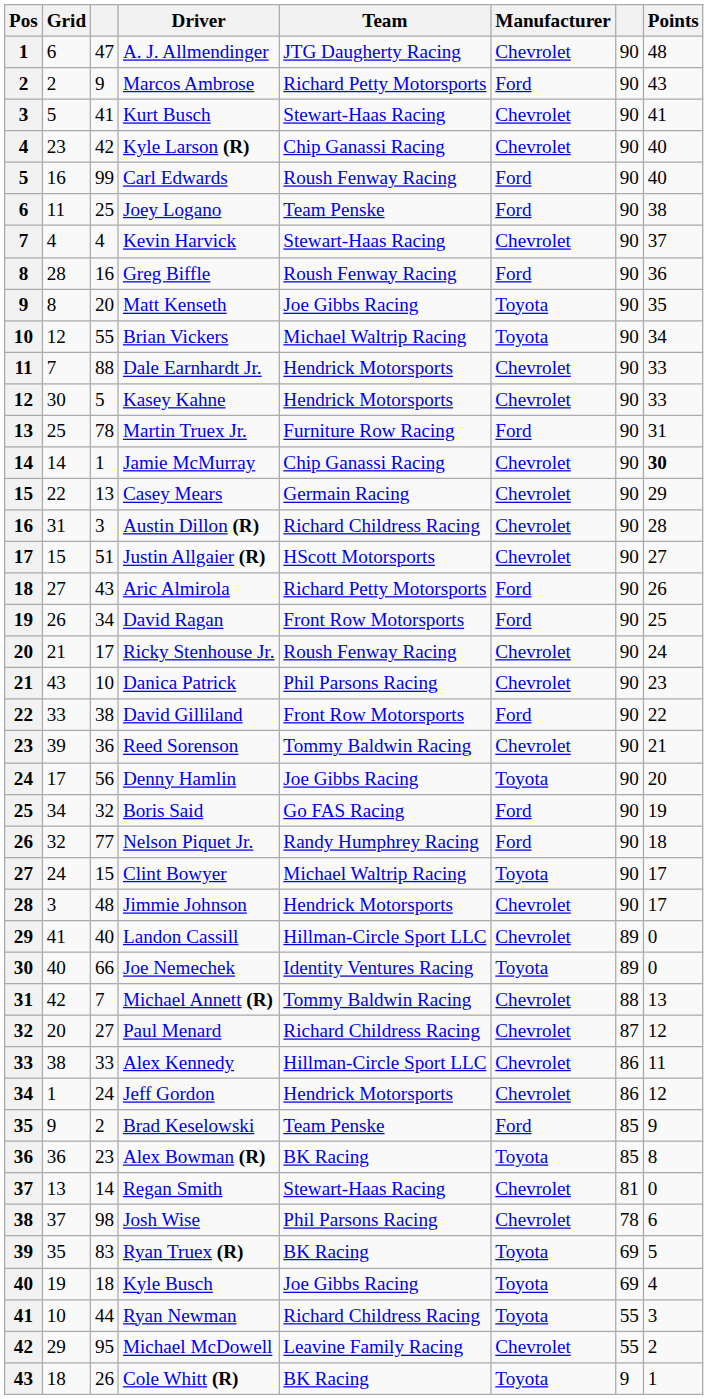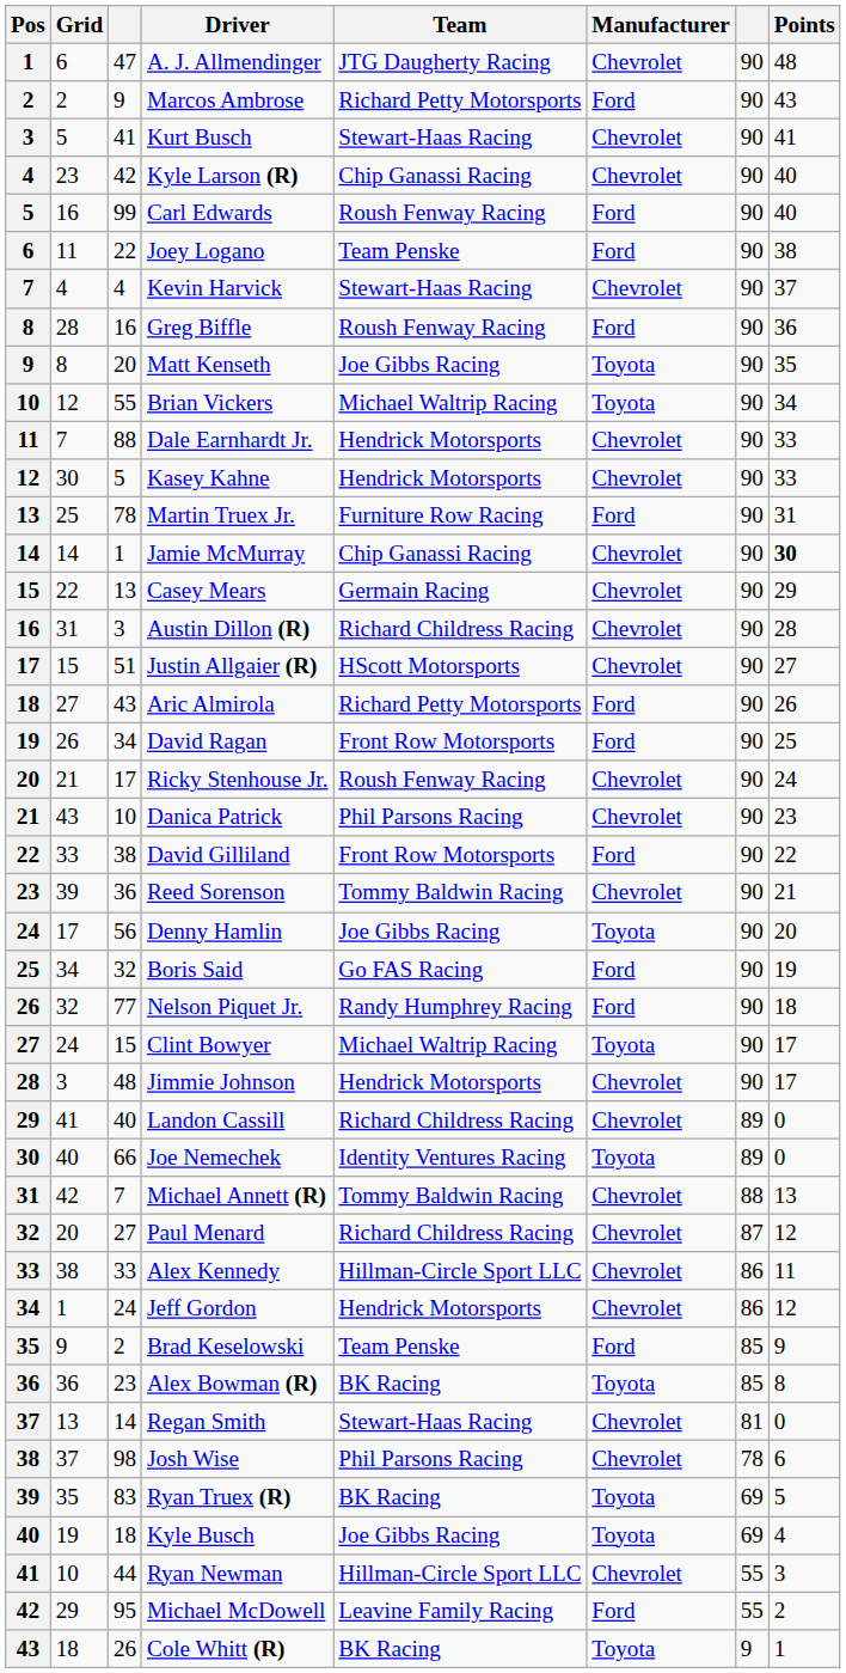 <table class="wikitable" style="font-size:95%">
 <tr>
 <th>Pos</th>
 <th>Grid</th>
 <th></th>
 <th>Driver</th>
 <th>Team</th>
 <th>Manufacturer</th>
 <th></th>
 <th>Points</th>
 </tr>
 <tr>
 <th>1</th>
 <td>6</td>
 <td>47</td>
 <td><a href='#'>A. J. Allmendinger</a></td>
 <td><a href='#'>JTG Daugherty Racing</a></td>
 <td><a href='#'>Chevrolet</a></td>
 <td>90</td>
 <td>48</td>
 </tr>
 <tr>
 <th>2</th>
 <td>2</td>
 <td>9</td>
 <td><a href='#'>Marcos Ambrose</a></td>
 <td><a href='#'>Richard Petty Motorsports</a></td>
 <td><a href='#'>Ford</a></td>
 <td>90</td>
 <td>43</td>
 </tr>
 <tr>
 <th>3</th>
 <td>5</td>
 <td>41</td>
 <td><a href='#'>Kurt Busch</a></td>
 <td><a href='#'>Stewart-Haas Racing</a></td>
 <td><a href='#'>Chevrolet</a></td>
 <td>90</td>
 <td>41</td>
 </tr>
 <tr>
 <th>4</th>
 <td>23</td>
 <td>42</td>
 <td><a href='#'>Kyle Larson</a> <strong>(R)</strong></td>
 <td><a href='#'>Chip Ganassi Racing</a></td>
 <td><a href='#'>Chevrolet</a></td>
 <td>90</td>
 <td>40</td>
 </tr>
 <tr>
 <th>5</th>
 <td>16</td>
 <td>99</td>
 <td><a href='#'>Carl Edwards</a></td>
 <td><a href='#'>Roush Fenway Racing</a></td>
 <td><a href='#'>Ford</a></td>
 <td>90</td>
 <td>40</td>
 </tr>
 <tr>
 <th>6</th>
 <td>11</td>
-<td>25</td>
+<td>22</td>
 <td><a href='#'>Joey Logano</a></td>
 <td><a href='#'>Team Penske</a></td>
 <td><a href='#'>Ford</a></td>
 <td>90</td>
 <td>38</td>
 </tr>
 <tr>
 <th>7</th>
 <td>4</td>
 <td>4</td>
 <td><a href='#'>Kevin Harvick</a></td>
 <td><a href='#'>Stewart-Haas Racing</a></td>
 <td><a href='#'>Chevrolet</a></td>
 <td>90</td>
 <td>37</td>
 </tr>
 <tr>
 <th>8</th>
 <td>28</td>
 <td>16</td>
 <td><a href='#'>Greg Biffle</a></td>
 <td><a href='#'>Roush Fenway Racing</a></td>
 <td><a href='#'>Ford</a></td>
 <td>90</td>
 <td>36</td>
 </tr>
 <tr>
 <th>9</th>
 <td>8</td>
 <td>20</td>
 <td><a href='#'>Matt Kenseth</a></td>
 <td><a href='#'>Joe Gibbs Racing</a></td>
 <td><a href='#'>Toyota</a></td>
 <td>90</td>
 <td>35</td>
 </tr>
 <tr>
 <th>10</th>
 <td>12</td>
 <td>55</td>
 <td><a href='#'>Brian Vickers</a></td>
 <td><a href='#'>Michael Waltrip Racing</a></td>
 <td><a href='#'>Toyota</a></td>
 <td>90</td>
 <td>34</td>
 </tr>
 <tr>
 <th>11</th>
 <td>7</td>
 <td>88</td>
 <td><a href='#'>Dale Earnhardt Jr.</a></td>
 <td><a href='#'>Hendrick Motorsports</a></td>
 <td><a href='#'>Chevrolet</a></td>
 <td>90</td>
 <td>33</td>
 </tr>
 <tr>
 <th>12</th>
 <td>30</td>
 <td>5</td>
 <td><a href='#'>Kasey Kahne</a></td>
 <td><a href='#'>Hendrick Motorsports</a></td>
 <td><a href='#'>Chevrolet</a></td>
 <td>90</td>
 <td>33</td>
 </tr>
 <tr>
 <th>13</th>
 <td>25</td>
 <td>78</td>
 <td><a href='#'>Martin Truex Jr.</a></td>
 <td><a href='#'>Furniture Row Racing</a></td>
 <td><a href='#'>Ford</a></td>
 <td>90</td>
 <td>31</td>
 </tr>
 <tr>
 <th>14</th>
 <td>14</td>
 <td>1</td>
 <td><a href='#'>Jamie McMurray</a></td>
 <td><a href='#'>Chip Ganassi Racing</a></td>
 <td><a href='#'>Chevrolet</a></td>
 <td>90</td>
 <td><strong>30</strong></td>
 </tr>
 <tr>
 <th>15</th>
 <td>22</td>
 <td>13</td>
 <td><a href='#'>Casey Mears</a></td>
 <td><a href='#'>Germain Racing</a></td>
 <td><a href='#'>Chevrolet</a></td>
 <td>90</td>
 <td>29</td>
 </tr>
 <tr>
 <th>16</th>
 <td>31</td>
 <td>3</td>
 <td><a href='#'>Austin Dillon</a> <strong>(R)</strong></td>
 <td><a href='#'>Richard Childress Racing</a></td>
 <td><a href='#'>Chevrolet</a></td>
 <td>90</td>
 <td>28</td>
 </tr>
 <tr>
 <th>17</th>
 <td>15</td>
 <td>51</td>
 <td><a href='#'>Justin Allgaier</a> <strong>(R)</strong></td>
 <td><a href='#'>HScott Motorsports</a></td>
 <td><a href='#'>Chevrolet</a></td>
 <td>90</td>
 <td>27</td>
 </tr>
 <tr>
 <th>18</th>
 <td>27</td>
 <td>43</td>
 <td><a href='#'>Aric Almirola</a></td>
 <td><a href='#'>Richard Petty Motorsports</a></td>
 <td><a href='#'>Ford</a></td>
 <td>90</td>
 <td>26</td>
 </tr>
 <tr>
 <th>19</th>
 <td>26</td>
 <td>34</td>
 <td><a href='#'>David Ragan</a></td>
 <td><a href='#'>Front Row Motorsports</a></td>
 <td><a href='#'>Ford</a></td>
 <td>90</td>
 <td>25</td>
 </tr>
 <tr>
 <th>20</th>
 <td>21</td>
 <td>17</td>
 <td><a href='#'>Ricky Stenhouse Jr.</a></td>
 <td><a href='#'>Roush Fenway Racing</a></td>
 <td><a href='#'>Chevrolet</a></td>
 <td>90</td>
 <td>24</td>
 </tr>
 <tr>
 <th>21</th>
 <td>43</td>
 <td>10</td>
 <td><a href='#'>Danica Patrick</a></td>
 <td><a href='#'>Phil Parsons Racing</a></td>
 <td><a href='#'>Chevrolet</a></td>
 <td>90</td>
 <td>23</td>
 </tr>
 <tr>
 <th>22</th>
 <td>33</td>
 <td>38</td>
 <td><a href='#'>David Gilliland</a></td>
 <td><a href='#'>Front Row Motorsports</a></td>
 <td><a href='#'>Ford</a></td>
 <td>90</td>
 <td>22</td>
 </tr>
 <tr>
 <th>23</th>
 <td>39</td>
 <td>36</td>
 <td><a href='#'>Reed Sorenson</a></td>
 <td><a href='#'>Tommy Baldwin Racing</a></td>
 <td><a href='#'>Chevrolet</a></td>
 <td>90</td>
 <td>21</td>
 </tr>
 <tr>
 <th>24</th>
 <td>17</td>
 <td>56</td>
 <td><a href='#'>Denny Hamlin</a></td>
 <td><a href='#'>Joe Gibbs Racing</a></td>
 <td><a href='#'>Toyota</a></td>
 <td>90</td>
 <td>20</td>
 </tr>
 <tr>
 <th>25</th>
 <td>34</td>
 <td>32</td>
 <td><a href='#'>Boris Said</a></td>
 <td><a href='#'>Go FAS Racing</a></td>
 <td><a href='#'>Ford</a></td>
 <td>90</td>
 <td>19</td>
 </tr>
 <tr>
 <th>26</th>
 <td>32</td>
 <td>77</td>
 <td><a href='#'>Nelson Piquet Jr.</a></td>
 <td><a href='#'>Randy Humphrey Racing</a></td>
 <td><a href='#'>Ford</a></td>
 <td>90</td>
 <td>18</td>
 </tr>
 <tr>
 <th>27</th>
 <td>24</td>
 <td>15</td>
 <td><a href='#'>Clint Bowyer</a></td>
 <td><a href='#'>Michael Waltrip Racing</a></td>
 <td><a href='#'>Toyota</a></td>
 <td>90</td>
 <td>17</td>
 </tr>
 <tr>
 <th>28</th>
 <td>3</td>
 <td>48</td>
 <td><a href='#'>Jimmie Johnson</a></td>
 <td><a href='#'>Hendrick Motorsports</a></td>
 <td><a href='#'>Chevrolet</a></td>
 <td>90</td>
 <td>17</td>
 </tr>
 <tr>
 <th>29</th>
 <td>41</td>
 <td>40</td>
 <td><a href='#'>Landon Cassill</a></td>
-<td><a href='#'>Hillman-Circle Sport LLC</a></td>
+<td><a href='#'>Richard Childress Racing</a></td>
 <td><a href='#'>Chevrolet</a></td>
 <td>89</td>
 <td>0</td>
 </tr>
 <tr>
 <th>30</th>
 <td>40</td>
 <td>66</td>
 <td><a href='#'>Joe Nemechek</a></td>
 <td><a href='#'>Identity Ventures Racing</a></td>
 <td><a href='#'>Toyota</a></td>
 <td>89</td>
 <td>0</td>
 </tr>
 <tr>
 <th>31</th>
 <td>42</td>
 <td>7</td>
 <td><a href='#'>Michael Annett</a> <strong>(R)</strong></td>
 <td><a href='#'>Tommy Baldwin Racing</a></td>
 <td><a href='#'>Chevrolet</a></td>
 <td>88</td>
 <td>13</td>
 </tr>
 <tr>
 <th>32</th>
 <td>20</td>
 <td>27</td>
 <td><a href='#'>Paul Menard</a></td>
 <td><a href='#'>Richard Childress Racing</a></td>
 <td><a href='#'>Chevrolet</a></td>
 <td>87</td>
 <td>12</td>
 </tr>
 <tr>
 <th>33</th>
 <td>38</td>
 <td>33</td>
 <td><a href='#'>Alex Kennedy</a></td>
 <td><a href='#'>Hillman-Circle Sport LLC</a></td>
 <td><a href='#'>Chevrolet</a></td>
 <td>86</td>
 <td>11</td>
 </tr>
 <tr>
 <th>34</th>
 <td>1</td>
 <td>24</td>
 <td><a href='#'>Jeff Gordon</a></td>
 <td><a href='#'>Hendrick Motorsports</a></td>
 <td><a href='#'>Chevrolet</a></td>
 <td>86</td>
 <td>12</td>
 </tr>
 <tr>
 <th>35</th>
 <td>9</td>
 <td>2</td>
 <td><a href='#'>Brad Keselowski</a></td>
 <td><a href='#'>Team Penske</a></td>
 <td><a href='#'>Ford</a></td>
 <td>85</td>
 <td>9</td>
 </tr>
 <tr>
 <th>36</th>
 <td>36</td>
 <td>23</td>
 <td><a href='#'>Alex Bowman</a> <strong>(R)</strong></td>
 <td><a href='#'>BK Racing</a></td>
 <td><a href='#'>Toyota</a></td>
 <td>85</td>
 <td>8</td>
 </tr>
 <tr>
 <th>37</th>
 <td>13</td>
 <td>14</td>
 <td><a href='#'>Regan Smith</a></td>
 <td><a href='#'>Stewart-Haas Racing</a></td>
 <td><a href='#'>Chevrolet</a></td>
 <td>81</td>
 <td>0</td>
 </tr>
 <tr>
 <th>38</th>
 <td>37</td>
 <td>98</td>
 <td><a href='#'>Josh Wise</a></td>
 <td><a href='#'>Phil Parsons Racing</a></td>
 <td><a href='#'>Chevrolet</a></td>
 <td>78</td>
 <td>6</td>
 </tr>
 <tr>
 <th>39</th>
 <td>35</td>
 <td>83</td>
 <td><a href='#'>Ryan Truex</a> <strong>(R)</strong></td>
 <td><a href='#'>BK Racing</a></td>
 <td><a href='#'>Toyota</a></td>
 <td>69</td>
 <td>5</td>
 </tr>
 <tr>
 <th>40</th>
 <td>19</td>
 <td>18</td>
 <td><a href='#'>Kyle Busch</a></td>
 <td><a href='#'>Joe Gibbs Racing</a></td>
 <td><a href='#'>Toyota</a></td>
 <td>69</td>
 <td>4</td>
 </tr>
 <tr>
 <th>41</th>
 <td>10</td>
 <td>44</td>
 <td><a href='#'>Ryan Newman</a></td>
-<td><a href='#'>Richard Childress Racing</a></td>
-<td><a href='#'>Toyota</a></td>
+<td><a href='#'>Hillman-Circle Sport LLC</a></td>
+<td><a href='#'>Chevrolet</a></td>
 <td>55</td>
 <td>3</td>
 </tr>
 <tr>
 <th>42</th>
 <td>29</td>
 <td>95</td>
 <td><a href='#'>Michael McDowell</a></td>
 <td><a href='#'>Leavine Family Racing</a></td>
-<td><a href='#'>Chevrolet</a></td>
+<td><a href='#'>Ford</a></td>
 <td>55</td>
 <td>2</td>
 </tr>
 <tr>
 <th>43</th>
 <td>18</td>
 <td>26</td>
 <td><a href='#'>Cole Whitt</a> <strong>(R)</strong></td>
 <td><a href='#'>BK Racing</a></td>
 <td><a href='#'>Toyota</a></td>
 <td>9</td>
 <td>1</td>
 </tr>
 </table>
